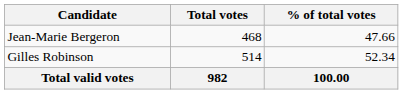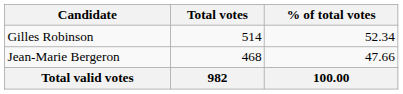 <table class="wikitable" width="475">
 <tr>
 <th align="left">Candidate</th>
 <th align="right">Total votes</th>
 <th align="right">% of total votes</th>
 </tr>
 <tr>
+<td align="left">Gilles Robinson</td>
+<td align="right">514</td>
+<td align="right">52.34</td>
+</tr>
+<tr>
 <td align="left">Jean-Marie Bergeron</td>
 <td align="right">468</td>
 <td align="right">47.66</td>
-</tr>
-<tr>
-<td align="left">Gilles Robinson</td>
-<td align="right">514</td>
-<td align="right">52.34</td>
 </tr>
 <tr bgcolor="#EEEEEE">
 <th align="left">Total valid votes</th>
 <th align="right"><strong>982</strong></th>
 <th align="right"><strong>100.00</strong></th>
 </tr>
 </table>
